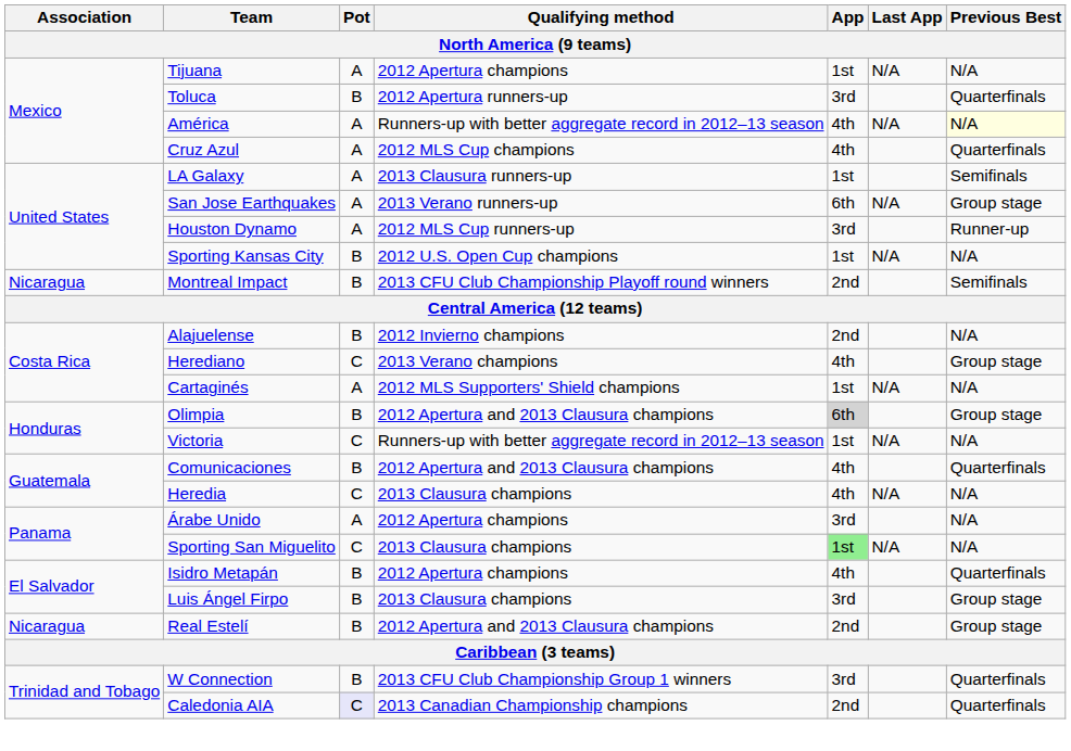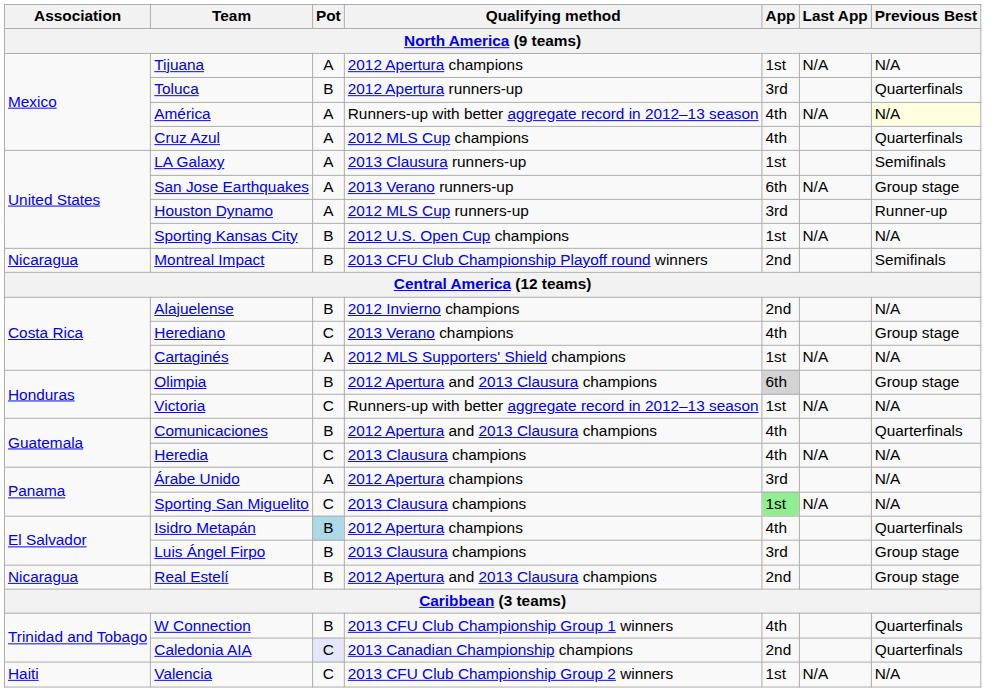 <table class="wikitable">
 <tr>
 <th>Association</th>
 <th>Team</th>
 <th>Pot</th>
 <th>Qualifying method</th>
 <th>App</th>
 <th>Last App</th>
 <th>Previous Best</th>
 </tr>
 <tr>
 <th colspan=7><a href='#'>North America</a> (9 teams)</th>
 </tr>
 <tr>
 <td rowspan=4> <a href='#'>Mexico</a><br></td>
 <td><a href='#'>Tijuana</a></td>
 <td align=center>A</td>
 <td><a href='#'>2012 Apertura</a> champions</td>
 <td>1st</td>
 <td>N/A</td>
 <td>N/A</td>
 </tr>
 <tr>
 <td><a href='#'>Toluca</a></td>
 <td align=center>B</td>
 <td><a href='#'>2012 Apertura</a> runners-up</td>
 <td>3rd</td>
 <td></td>
 <td>Quarterfinals</td>
 </tr>
 <tr>
 <td><a href='#'>América</a></td>
 <td align=center>A</td>
 <td>Runners-up with better <a href='#'>aggregate record in 2012–13 season</a></td>
 <td>4th</td>
 <td>N/A</td>
 <td style="background: lightyellow;">N/A</td>
 </tr>
 <tr>
 <td><a href='#'>Cruz Azul</a></td>
 <td align=center>A</td>
 <td><a href='#'>2012 MLS Cup</a> champions</td>
 <td>4th</td>
 <td></td>
 <td>Quarterfinals</td>
 </tr>
 <tr>
 <td rowspan=4> <a href='#'>United States</a><br></td>
 <td><a href='#'>LA Galaxy</a></td>
 <td align=center>A</td>
 <td><a href='#'>2013 Clausura</a> runners-up</td>
 <td>1st</td>
 <td></td>
 <td>Semifinals</td>
 </tr>
 <tr>
 <td><a href='#'>San Jose Earthquakes</a></td>
 <td align=center>A</td>
 <td><a href='#'>2013 Verano</a> runners-up</td>
 <td>6th</td>
 <td>N/A</td>
 <td>Group stage</td>
 </tr>
 <tr>
 <td><a href='#'>Houston Dynamo</a></td>
 <td align=center>A</td>
 <td><a href='#'>2012 MLS Cup</a> runners-up</td>
 <td>3rd</td>
 <td></td>
 <td>Runner-up</td>
 </tr>
 <tr>
 <td><a href='#'>Sporting Kansas City</a></td>
 <td align=center>B</td>
 <td><a href='#'>2012 U.S. Open Cup</a> champions</td>
 <td>1st</td>
 <td>N/A</td>
 <td>N/A</td>
 </tr>
 <tr>
 <td> <a href='#'>Nicaragua</a><br></td>
 <td><a href='#'>Montreal Impact</a></td>
 <td align=center>B</td>
 <td><a href='#'>2013 CFU Club Championship Playoff round</a> winners</td>
 <td>2nd</td>
 <td></td>
 <td>Semifinals</td>
 </tr>
 <tr>
 <th colspan=7><a href='#'>Central America</a> (12 teams)</th>
 </tr>
 <tr>
 <td rowspan=3> <a href='#'>Costa Rica</a><br></td>
 <td><a href='#'>Alajuelense</a></td>
 <td align=center>B</td>
 <td><a href='#'>2012 Invierno</a> champions</td>
 <td>2nd</td>
 <td></td>
 <td>N/A</td>
 </tr>
 <tr>
 <td><a href='#'>Herediano</a></td>
 <td align=center>C</td>
 <td><a href='#'>2013 Verano</a> champions</td>
 <td>4th</td>
 <td></td>
 <td>Group stage</td>
 </tr>
 <tr>
 <td><a href='#'>Cartaginés</a></td>
 <td align=center>A</td>
 <td><a href='#'>2012 MLS Supporters' Shield</a> champions</td>
 <td>1st</td>
 <td>N/A</td>
 <td>N/A</td>
 </tr>
 <tr>
 <td rowspan=2> <a href='#'>Honduras</a><br></td>
 <td><a href='#'>Olimpia</a></td>
 <td align=center>B</td>
 <td><a href='#'>2012 Apertura</a> and <a href='#'>2013 Clausura</a> champions</td>
 <td style="background: lightgrey;">6th</td>
 <td></td>
 <td>Group stage</td>
 </tr>
 <tr>
 <td><a href='#'>Victoria</a></td>
 <td align=center>C</td>
 <td>Runners-up with better <a href='#'>aggregate record in 2012–13 season</a></td>
 <td>1st</td>
 <td>N/A</td>
 <td>N/A</td>
 </tr>
 <tr>
 <td rowspan=2> <a href='#'>Guatemala</a><br></td>
 <td><a href='#'>Comunicaciones</a></td>
 <td align=center>B</td>
 <td><a href='#'>2012 Apertura</a> and <a href='#'>2013 Clausura</a> champions</td>
 <td>4th</td>
 <td></td>
 <td>Quarterfinals</td>
 </tr>
 <tr>
 <td><a href='#'>Heredia</a></td>
 <td align=center>C</td>
 <td><a href='#'>2013 Clausura</a> champions</td>
 <td>4th</td>
 <td>N/A</td>
 <td>N/A</td>
 </tr>
 <tr>
 <td rowspan=2> <a href='#'>Panama</a><br></td>
 <td><a href='#'>Árabe Unido</a></td>
 <td align=center>A</td>
 <td><a href='#'>2012 Apertura</a> champions</td>
 <td>3rd</td>
 <td></td>
 <td>N/A</td>
 </tr>
 <tr>
 <td><a href='#'>Sporting San Miguelito</a></td>
 <td align=center>C</td>
 <td><a href='#'>2013 Clausura</a> champions</td>
 <td style="background: lightgreen;">1st</td>
 <td>N/A</td>
 <td>N/A</td>
 </tr>
 <tr>
 <td rowspan=2> <a href='#'>El Salvador</a><br></td>
 <td><a href='#'>Isidro Metapán</a></td>
-<td align=center>B</td>
+<td align=center style="background: lightblue;">B</td>
 <td><a href='#'>2012 Apertura</a> champions</td>
 <td>4th</td>
 <td></td>
 <td>Quarterfinals</td>
 </tr>
 <tr>
 <td><a href='#'>Luis Ángel Firpo</a></td>
 <td align=center>B</td>
 <td><a href='#'>2013 Clausura</a> champions</td>
 <td>3rd</td>
 <td></td>
 <td>Group stage</td>
 </tr>
 <tr>
 <td> <a href='#'>Nicaragua</a><br></td>
 <td><a href='#'>Real Estelí</a></td>
 <td align=center>B</td>
 <td><a href='#'>2012 Apertura</a> and <a href='#'>2013 Clausura</a> champions</td>
 <td>2nd</td>
 <td></td>
 <td>Group stage</td>
 </tr>
 <tr>
 <th colspan=7><a href='#'>Caribbean</a> (3 teams)</th>
 </tr>
 <tr>
 <td rowspan=2> <a href='#'>Trinidad and Tobago</a></td>
 <td><a href='#'>W Connection</a></td>
 <td align=center>B</td>
 <td><a href='#'>2013 CFU Club Championship Group 1</a> winners</td>
-<td>3rd</td>
+<td>4th</td>
 <td></td>
 <td>Quarterfinals</td>
 </tr>
 <tr>
 <td><a href='#'>Caledonia AIA</a></td>
 <td align=center style="background: lavender;">C</td>
 <td><a href='#'>2013 Canadian Championship</a> champions</td>
 <td>2nd</td>
 <td></td>
 <td>Quarterfinals</td>
 </tr>
+<tr>
+<td> <a href='#'>Haiti</a></td>
+<td><a href='#'>Valencia</a></td>
+<td align=center>C</td>
+<td><a href='#'>2013 CFU Club Championship Group 2</a> winners</td>
+<td>1st</td>
+<td>N/A</td>
+<td>N/A</td>
+</tr>
 </table>
